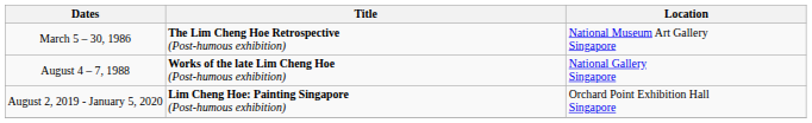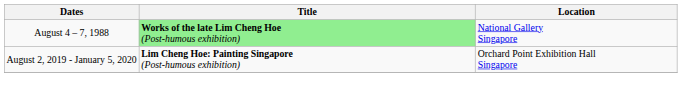 <table class="wikitable">
 <tr>
 <th width=20%>Dates</th>
 <th width=50%>Title</th>
 <th width=30%>Location</th>
 </tr>
 <tr>
-<td align=center>March 5 – 30, 1986</td>
-<td><strong>The Lim Cheng Hoe Retrospective</strong><br><em>(Post-humous exhibition)</em></td>
-<td><a href='#'>National Museum</a> Art Gallery<br><a href='#'>Singapore</a></td>
-</tr>
-<tr>
 <td align=center>August 4 – 7, 1988</td>
-<td><strong>Works of the late Lim Cheng Hoe</strong><br><em>(Post-humous exhibition)</em></td>
+<td style="background: lightgreen;"><strong>Works of the late Lim Cheng Hoe</strong><br><em>(Post-humous exhibition)</em></td>
 <td><a href='#'>National Gallery</a><br><a href='#'>Singapore</a></td>
 </tr>
 <tr>
 <td align=center>August 2, 2019 - January 5, 2020</td>
 <td><strong>Lim Cheng Hoe: Painting Singapore</strong><br><em>(Post-humous exhibition)</em></td>
 <td>Orchard Point Exhibition Hall<br><a href='#'>Singapore</a></td>
 </tr>
 <tr>
 </tr>
 </table>
